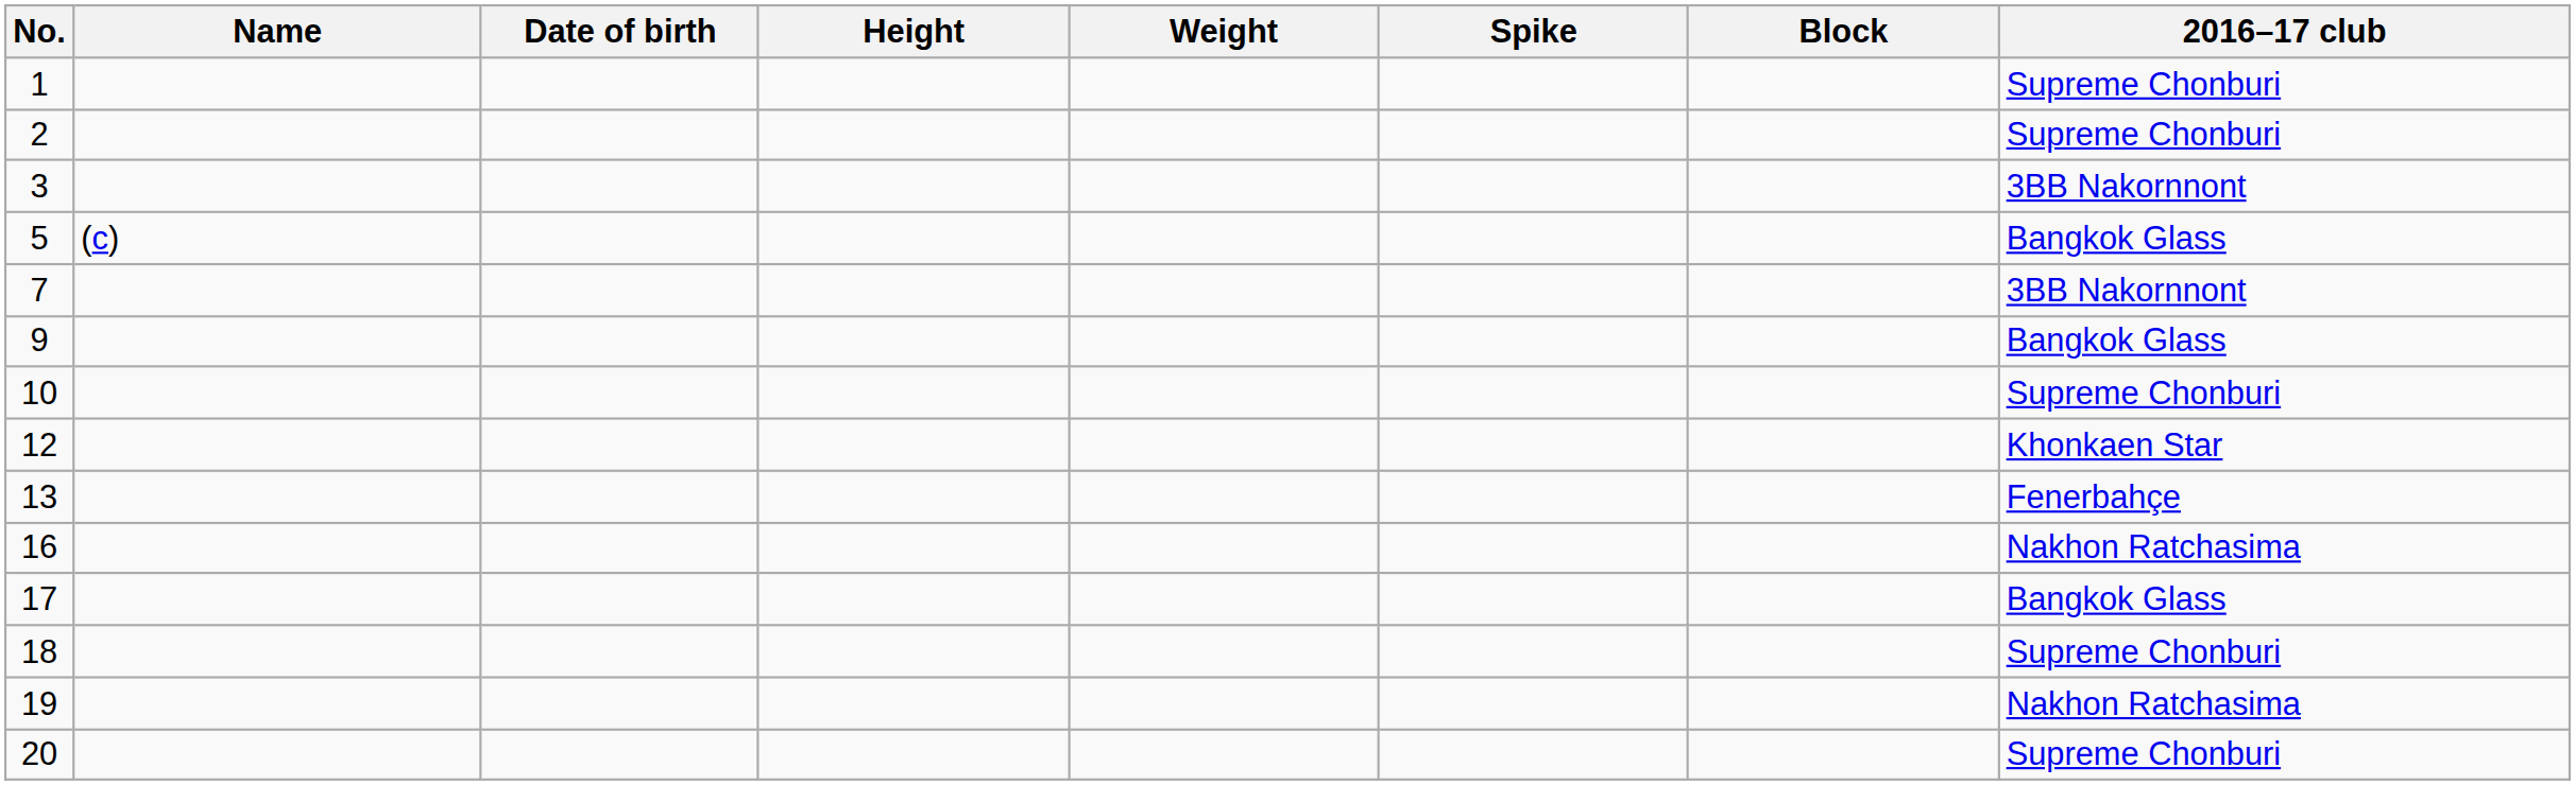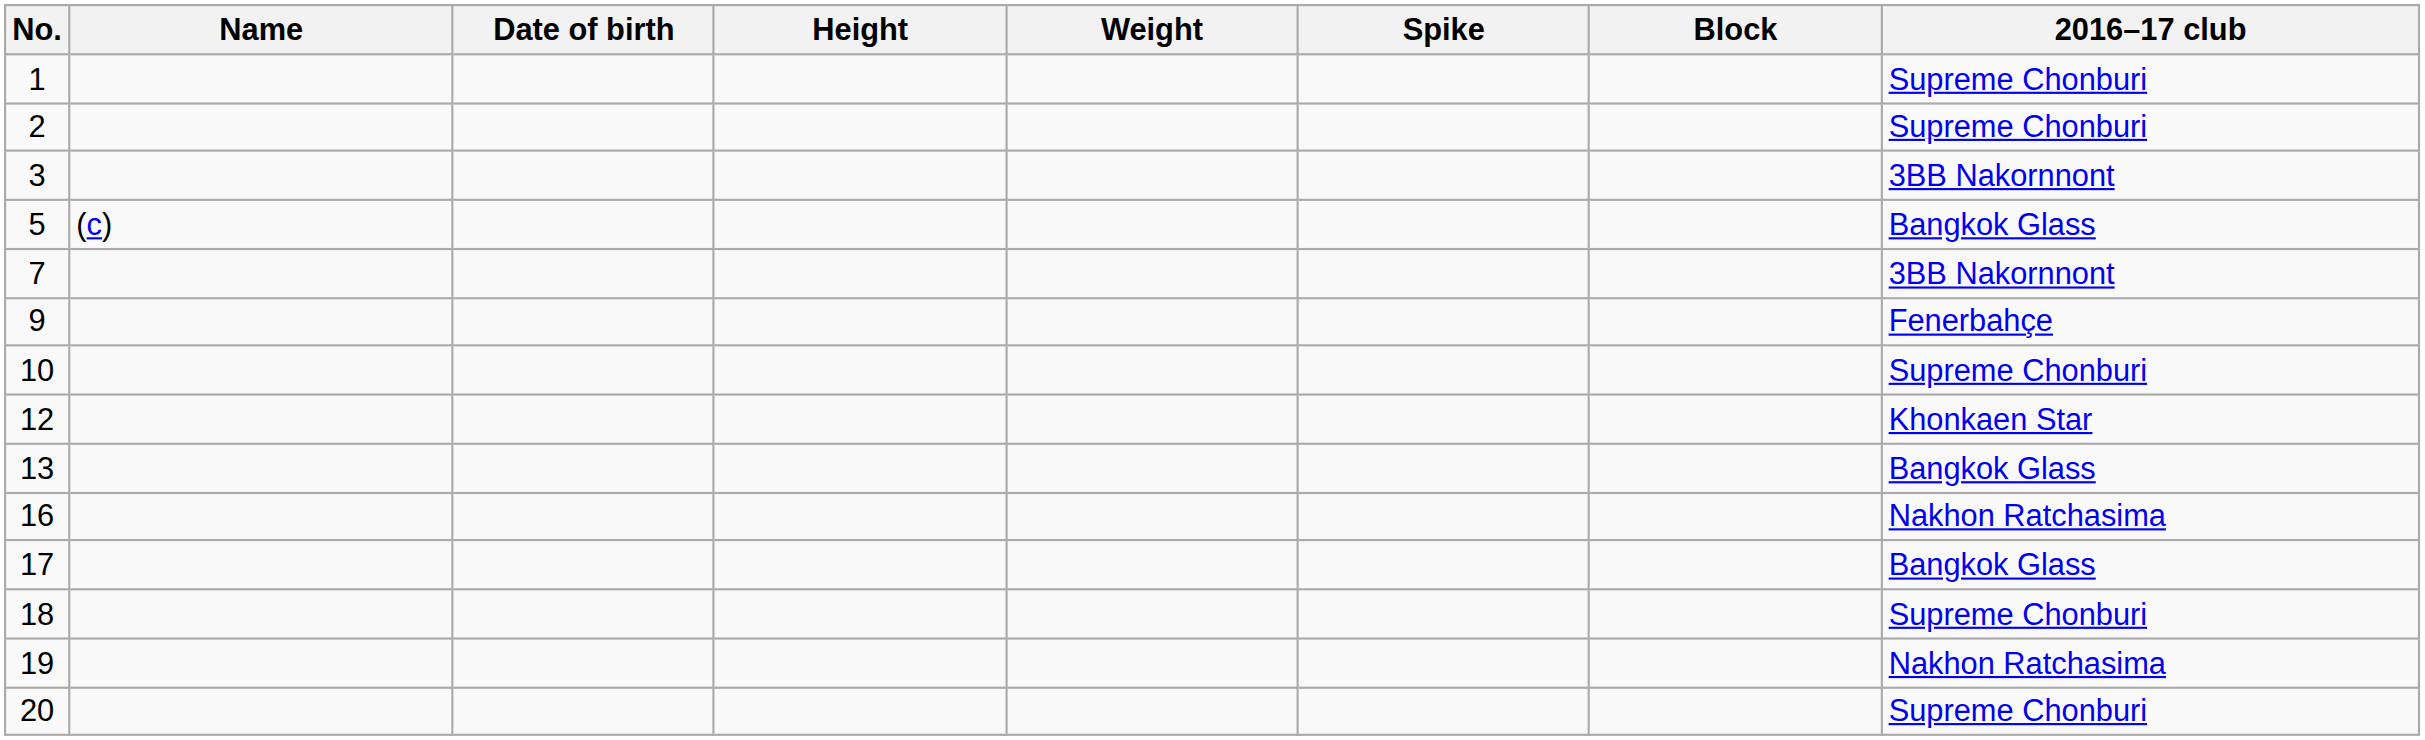 <table class="wikitable sortable" style="font-size:90%; text-align:center;">
 <tr>
 <th>No.</th>
 <th style="width:12em">Name</th>
 <th style="width:8em">Date of birth</th>
 <th style="width:9em">Height</th>
 <th style="width:9em">Weight</th>
 <th style="width:9em">Spike</th>
 <th style="width:9em">Block</th>
 <th style="width:17em">2016–17 club</th>
 </tr>
 <tr>
 <td>1</td>
 <td align=left></td>
 <td align=right></td>
 <td></td>
 <td></td>
 <td></td>
 <td></td>
 <td align="left"> <a href='#'>Supreme Chonburi</a></td>
 </tr>
 <tr>
 <td>2</td>
 <td align=left></td>
 <td align=right></td>
 <td></td>
 <td></td>
 <td></td>
 <td></td>
 <td align="left"> <a href='#'>Supreme Chonburi</a></td>
 </tr>
 <tr>
 <td>3</td>
 <td align=left></td>
 <td align=right></td>
 <td></td>
 <td></td>
 <td></td>
 <td></td>
 <td align="left"> <a href='#'>3BB Nakornnont</a></td>
 </tr>
 <tr>
 <td>5</td>
 <td align=left> (<a href='#'>c</a>)</td>
 <td align="right"></td>
 <td></td>
 <td></td>
 <td></td>
 <td></td>
 <td align="left"> <a href='#'>Bangkok Glass</a></td>
 </tr>
 <tr>
 <td>7</td>
 <td align=left></td>
 <td align=right></td>
 <td></td>
 <td></td>
 <td></td>
 <td></td>
 <td align="left"> <a href='#'>3BB Nakornnont</a></td>
 </tr>
 <tr>
 <td>9</td>
 <td align=left></td>
 <td align=right></td>
 <td></td>
 <td></td>
 <td></td>
 <td></td>
-<td align="left"> <a href='#'>Bangkok Glass</a></td>
+<td align="left"> <a href='#'>Fenerbahçe</a></td>
 </tr>
 <tr>
 <td>10</td>
 <td align=left></td>
 <td align=right></td>
 <td></td>
 <td></td>
 <td></td>
 <td></td>
 <td align="left"> <a href='#'>Supreme Chonburi</a></td>
 </tr>
 <tr>
 <td>12</td>
 <td align=left></td>
 <td align=right></td>
 <td></td>
 <td></td>
 <td></td>
 <td></td>
 <td align="left"> <a href='#'>Khonkaen Star</a></td>
 </tr>
 <tr>
 <td>13</td>
 <td align=left></td>
 <td align=right></td>
 <td></td>
 <td></td>
 <td></td>
 <td></td>
-<td align="left"> <a href='#'>Fenerbahçe</a></td>
+<td align="left"> <a href='#'>Bangkok Glass</a></td>
 </tr>
 <tr>
 <td>16</td>
 <td align=left></td>
 <td align=right></td>
 <td></td>
 <td></td>
 <td></td>
 <td></td>
 <td align="left"> <a href='#'>Nakhon Ratchasima</a></td>
 </tr>
 <tr>
 <td>17</td>
 <td align=left></td>
 <td align=right></td>
 <td></td>
 <td></td>
 <td></td>
 <td></td>
 <td align="left"> <a href='#'>Bangkok Glass</a></td>
 </tr>
 <tr>
 <td>18</td>
 <td align=left></td>
 <td align=right></td>
 <td></td>
 <td></td>
 <td></td>
 <td></td>
 <td align="left"> <a href='#'>Supreme Chonburi</a></td>
 </tr>
 <tr>
 <td>19</td>
 <td align=left></td>
 <td align=right></td>
 <td></td>
 <td></td>
 <td></td>
 <td></td>
 <td align="left"> <a href='#'>Nakhon Ratchasima</a></td>
 </tr>
 <tr>
 <td>20</td>
 <td align=left></td>
 <td align=right></td>
 <td></td>
 <td></td>
 <td></td>
 <td></td>
 <td align="left"> <a href='#'>Supreme Chonburi</a></td>
 </tr>
 </table>
